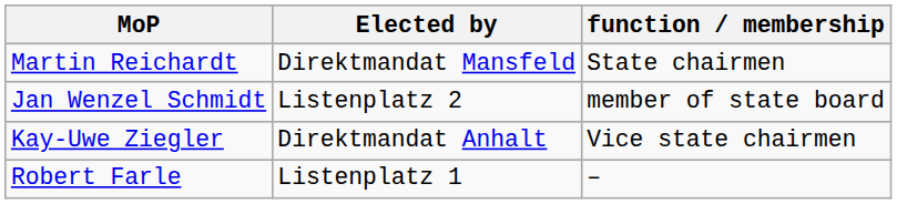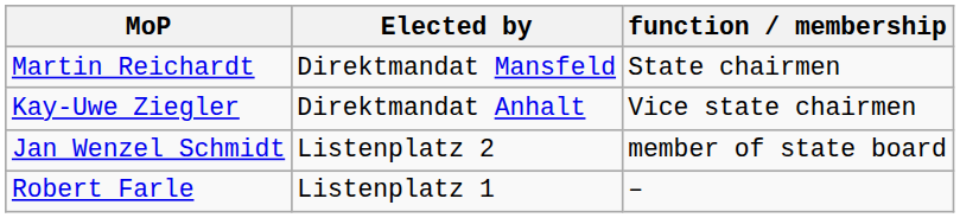 <table class="wikitable">
 <tr class="hintergrundfarbe8">
 <th>MoP</th>
 <th>Elected by</th>
 <th>function / membership</th>
 </tr>
 <tr>
 <td><a href='#'>Martin Reichardt</a></td>
 <td>Direktmandat <a href='#'>Mansfeld</a></td>
 <td>State chairmen</td>
 </tr>
 <tr>
+<td><a href='#'>Kay-Uwe Ziegler</a></td>
+<td>Direktmandat  <a href='#'>Anhalt</a></td>
+<td>Vice state chairmen</td>
+</tr>
+<tr>
 <td><a href='#'>Jan Wenzel Schmidt</a></td>
 <td>Listenplatz 2</td>
 <td>member of state board</td>
-</tr>
-<tr>
-<td><a href='#'>Kay-Uwe Ziegler</a></td>
-<td>Direktmandat  <a href='#'>Anhalt</a></td>
-<td>Vice state chairmen</td>
 </tr>
 <tr>
 <td><a href='#'>Robert Farle</a></td>
 <td>Listenplatz 1</td>
 <td>–</td>
 </tr>
 </table>
